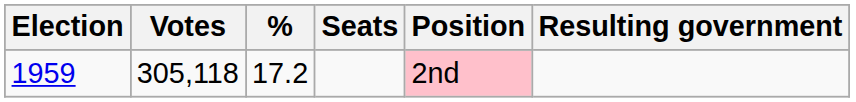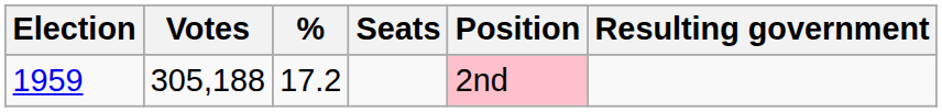 <table class="wikitable">
 <tr>
 <th>Election</th>
 <th>Votes</th>
 <th>%</th>
 <th>Seats</th>
 <th>Position</th>
 <th>Resulting government</th>
 </tr>
 <tr>
 <td><a href='#'>1959</a></td>
-<td>305,118</td>
+<td>305,188</td>
 <td>17.2</td>
 <td></td>
 <td style="background: pink;">2nd</td>
 <td></td>
 </tr>
 </table>
